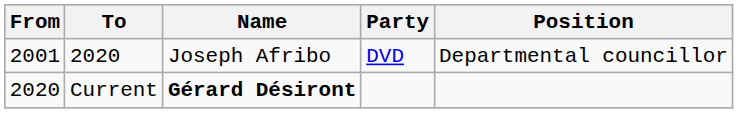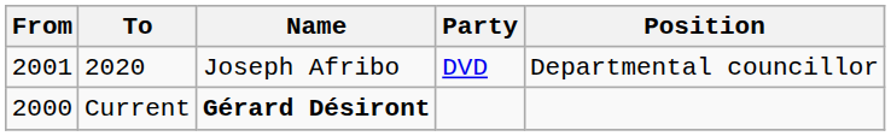 <table class="wikitable">
 <tr>
 <th>From</th>
 <th>To</th>
 <th>Name</th>
 <th>Party</th>
 <th>Position</th>
 </tr>
 <tr>
 <td>2001</td>
 <td>2020</td>
 <td>Joseph Afribo</td>
 <td><a href='#'>DVD</a></td>
 <td>Departmental councillor</td>
 </tr>
 <tr>
-<td>2020</td>
+<td>2000</td>
 <td>Current</td>
 <td><strong>Gérard Désiront</strong></td>
 <td></td>
 <td></td>
 </tr>
 </table>
